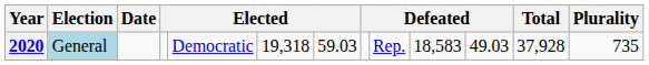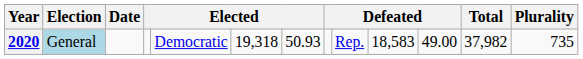 <table class="wikitable">
 <tr>
 <th>Year</th>
 <th>Election</th>
 <th>Date</th>
 <th colspan="4">Elected</th>
 <th colspan="4">Defeated</th>
 <th>Total</th>
 <th>Plurality</th>
 </tr>
 <tr>
 <th><a href='#'>2020</a></th>
 <td valign="top" style="background: lightblue;">General</td>
 <td valign="top"></td>
 <td valign="top"></td>
 <td valign="top" ><a href='#'>Democratic</a></td>
 <td align="right" valign="top">19,318</td>
-<td align="right" valign="top">59.03</td>
+<td align="right" valign="top">50.93</td>
 <td valign="top"></td>
 <td valign="top" ><a href='#'>Rep.</a></td>
 <td align="right" valign="top">18,583</td>
-<td align="right" valign="top">49.03</td>
-<td align="right" valign="top">37,928</td>
+<td align="right" valign="top">49.00</td>
+<td align="right" valign="top">37,982</td>
 <td align="right" valign="top">735</td>
 </tr>
 </table>
